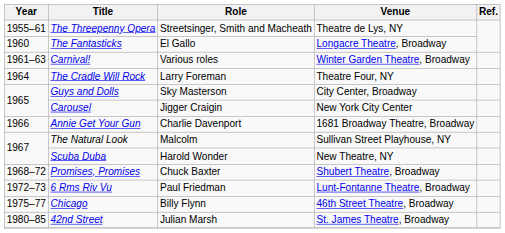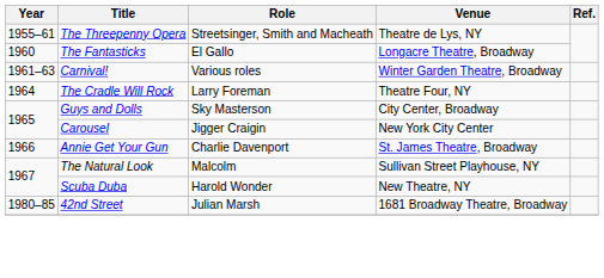 <table class="wikitable unsortable">
 <tr>
 <th>Year</th>
 <th>Title</th>
 <th>Role</th>
 <th>Venue</th>
 <th>Ref.</th>
 </tr>
 <tr>
 <td>1955–61</td>
 <td><em><a href='#'>The Threepenny Opera</a></em></td>
 <td>Streetsinger, Smith and Macheath</td>
 <td>Theatre de Lys, NY</td>
 </tr>
 <tr>
 <td>1960</td>
 <td><em><a href='#'>The Fantasticks</a></em></td>
 <td>El Gallo</td>
 <td><a href='#'>Longacre Theatre</a>, Broadway</td>
 </tr>
 <tr>
 <td>1961–63</td>
 <td><em><a href='#'>Carnival!</a></em></td>
 <td>Various roles</td>
 <td><a href='#'>Winter Garden Theatre</a>, Broadway</td>
 <td></td>
 </tr>
 <tr>
 <td>1964</td>
 <td><em><a href='#'>The Cradle Will Rock</a></em></td>
 <td>Larry Foreman</td>
 <td>Theatre Four, NY</td>
 </tr>
 <tr>
 <td rowspan="2">1965</td>
 <td><em><a href='#'>Guys and Dolls</a></em></td>
 <td>Sky Masterson</td>
 <td>City Center, Broadway</td>
 <td></td>
 </tr>
 <tr>
 <td><em><a href='#'>Carousel</a></em></td>
 <td>Jigger Craigin</td>
 <td>New York City Center</td>
 </tr>
 <tr>
 <td>1966</td>
 <td><em><a href='#'>Annie Get Your Gun</a></em></td>
 <td>Charlie Davenport</td>
-<td>1681 Broadway Theatre, Broadway</td>
+<td><a href='#'>St. James Theatre</a>, Broadway</td>
 <td></td>
 </tr>
 <tr>
 <td rowspan="2">1967</td>
 <td><em>The Natural Look</em></td>
 <td>Malcolm</td>
 <td>Sullivan Street Playhouse, NY</td>
 <td></td>
 </tr>
 <tr>
 <td><em><a href='#'>Scuba Duba</a></em></td>
 <td>Harold Wonder</td>
 <td>New Theatre, NY</td>
 </tr>
 <tr>
-<td>1968–72</td>
-<td><em><a href='#'>Promises, Promises</a></em></td>
-<td>Chuck Baxter</td>
-<td><a href='#'>Shubert Theatre</a>, Broadway</td>
-<td></td>
-</tr>
-<tr>
-<td>1972–73</td>
-<td><em><a href='#'>6 Rms Riv Vu</a></em></td>
-<td>Paul Friedman</td>
-<td><a href='#'>Lunt-Fontanne Theatre</a>, Broadway</td>
-<td></td>
-</tr>
-<tr>
-<td>1975–77</td>
-<td><em><a href='#'>Chicago</a></em></td>
-<td>Billy Flynn</td>
-<td><a href='#'>46th Street Theatre</a>, Broadway</td>
-<td></td>
-</tr>
-<tr>
 <td>1980–85</td>
 <td><em><a href='#'>42nd Street</a></em></td>
 <td>Julian Marsh</td>
-<td><a href='#'>St. James Theatre</a>, Broadway</td>
+<td>1681 Broadway Theatre, Broadway</td>
 <td></td>
 </tr>
 <tr>
 </tr>
 </table>
